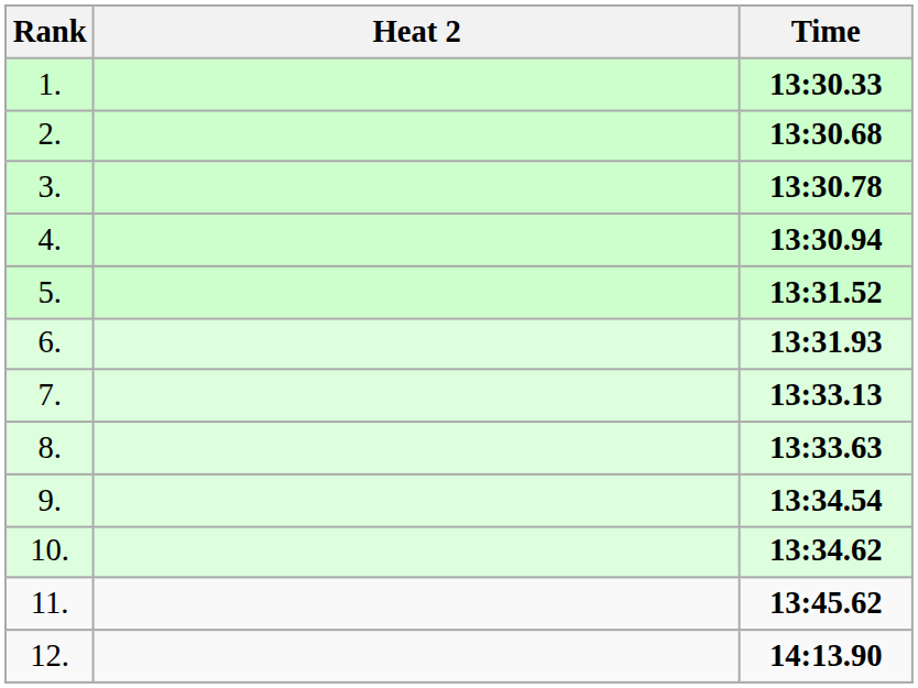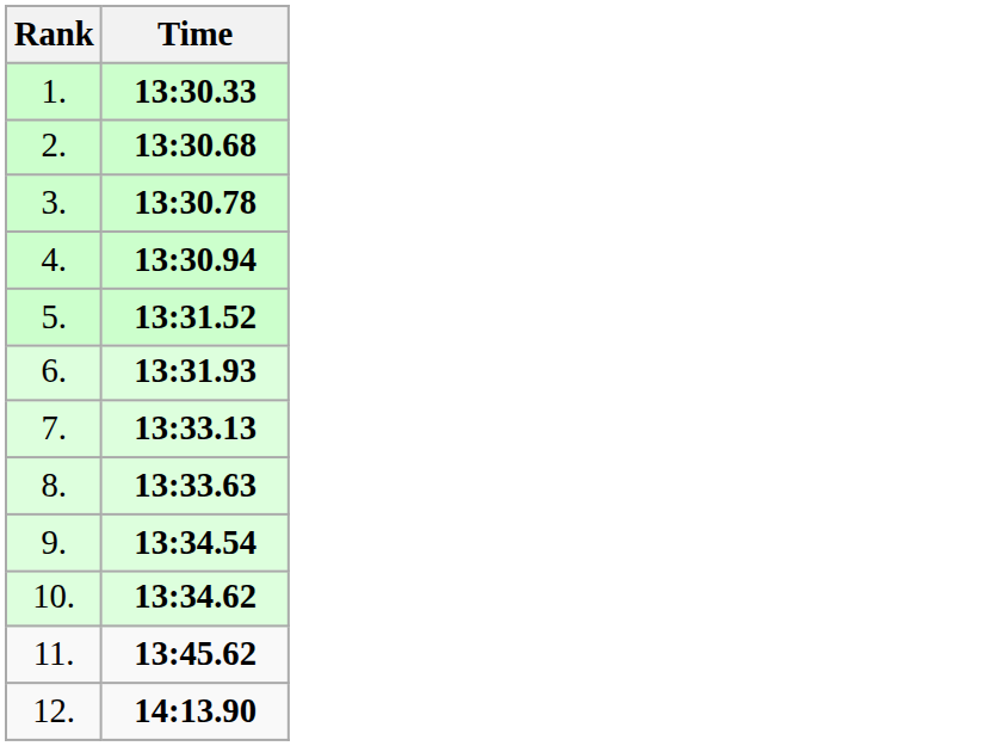 <table class="wikitable" style="border-collapse: collapse; font-size: 90%;">
 <tr>
 <th>Rank</th>
-<th style="width: 20em">Heat 2</th>
 <th style="width: 5em">Time</th>
 </tr>
 <tr style="background:#ccffcc;">
 <td align="center">1.</td>
-<td></td>
 <td align="center"><strong>13:30.33</strong></td>
 </tr>
 <tr style="background:#ccffcc;">
 <td align="center">2.</td>
-<td></td>
 <td align="center"><strong>13:30.68</strong></td>
 </tr>
 <tr style="background:#ccffcc;">
 <td align="center">3.</td>
-<td></td>
 <td align="center"><strong>13:30.78</strong></td>
 </tr>
 <tr style="background:#ccffcc;">
 <td align="center">4.</td>
-<td></td>
 <td align="center"><strong>13:30.94</strong></td>
 </tr>
 <tr style="background:#ccffcc;">
 <td align="center">5.</td>
-<td></td>
 <td align="center"><strong>13:31.52</strong></td>
 </tr>
 <tr style="background:#ddffdd;">
 <td align="center">6.</td>
-<td></td>
 <td align="center"><strong>13:31.93</strong></td>
 </tr>
 <tr style="background:#ddffdd;">
 <td align="center">7.</td>
-<td></td>
 <td align="center"><strong>13:33.13</strong></td>
 </tr>
 <tr style="background:#ddffdd;">
 <td align="center">8.</td>
-<td></td>
 <td align="center"><strong>13:33.63</strong></td>
 </tr>
 <tr style="background:#ddffdd;">
 <td align="center">9.</td>
-<td></td>
 <td align="center"><strong>13:34.54</strong></td>
 </tr>
 <tr style="background:#ddffdd;">
 <td align="center">10.</td>
-<td></td>
 <td align="center"><strong>13:34.62</strong></td>
 </tr>
 <tr>
 <td align="center">11.</td>
-<td></td>
 <td align="center"><strong>13:45.62</strong></td>
 </tr>
 <tr>
 <td align="center">12.</td>
-<td></td>
 <td align="center"><strong>14:13.90</strong></td>
 </tr>
 </table>
